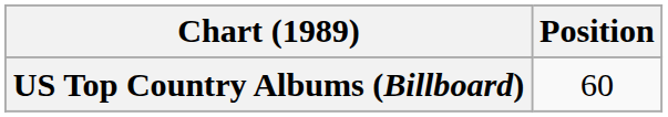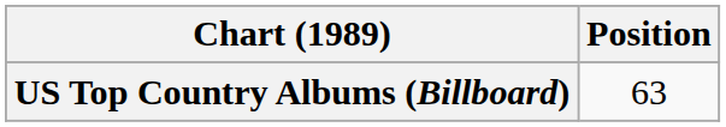 <table class="wikitable plainrowheaders" style="text-align:center">
 <tr>
 <th scope="col">Chart (1989)</th>
 <th scope="col">Position</th>
 </tr>
 <tr>
 <th scope="row">US Top Country Albums (<em>Billboard</em>)</th>
-<td>60</td>
+<td>63</td>
 </tr>
 </table>
